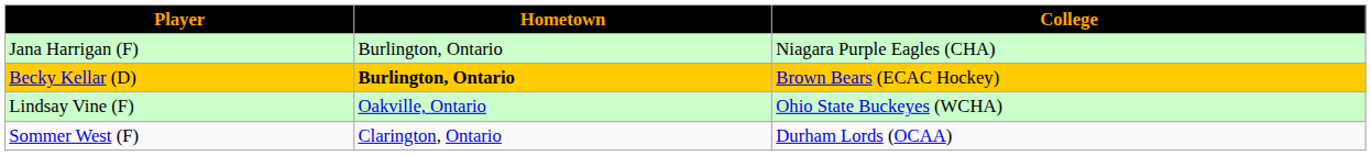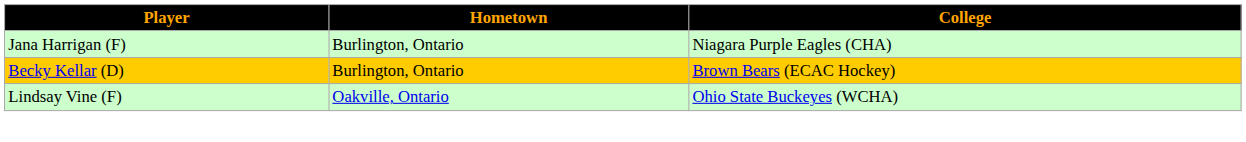 <table class="wikitable" width="60%">
 <tr align="center" style="background:black;color:orange;">
 <td><strong>Player</strong></td>
 <td><strong>Hometown</strong></td>
 <td><strong>College</strong></td>
 </tr>
 <tr bgcolor="CCFFCC">
 <td>Jana Harrigan (F)</td>
 <td> Burlington, Ontario</td>
 <td>Niagara Purple Eagles (CHA)</td>
 </tr>
 <tr bgcolor="FFCC00">
 <td><a href='#'>Becky Kellar</a> (D)</td>
-<td><strong> Burlington, Ontario</strong></td>
+<td> Burlington, Ontario</td>
 <td><a href='#'>Brown Bears</a> (ECAC Hockey)</td>
 </tr>
 <tr bgcolor="CCFFCC">
 <td>Lindsay Vine (F)</td>
 <td> <a href='#'>Oakville, Ontario</a></td>
 <td><a href='#'>Ohio State Buckeyes</a> (WCHA)</td>
 </tr>
-<tr>
-<td><a href='#'>Sommer West</a> (F)</td>
-<td> <a href='#'>Clarington</a>, <a href='#'>Ontario</a></td>
-<td><a href='#'>Durham Lords</a> (<a href='#'>OCAA</a>)</td>
-</tr>
 </table>
